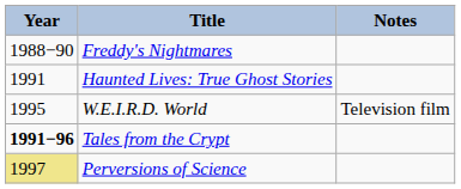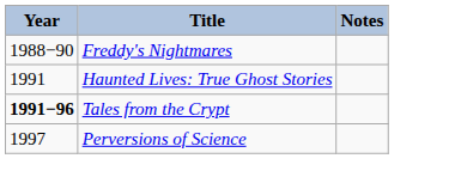 <table class="wikitable" style="font-size:95%;">
 <tr>
 <th style="background:#B0C4DE;">Year</th>
 <th style="background:#B0C4DE;">Title</th>
 <th style="background:#B0C4DE;">Notes</th>
 </tr>
 <tr>
 <td>1988−90</td>
 <td><em><a href='#'>Freddy's Nightmares</a></em></td>
 <td></td>
 </tr>
 <tr>
 <td>1991</td>
 <td><em><a href='#'>Haunted Lives: True Ghost Stories</a></em></td>
 <td></td>
 </tr>
 <tr>
-<td>1995</td>
-<td><em>W.E.I.R.D. World</em></td>
-<td>Television film</td>
-</tr>
-<tr>
 <td><strong>1991−96</strong></td>
 <td><em><a href='#'>Tales from the Crypt</a></em></td>
 <td></td>
 </tr>
 <tr>
-<td style="background: khaki;">1997</td>
+<td>1997</td>
 <td><em><a href='#'>Perversions of Science</a></em></td>
 <td></td>
 </tr>
 </table>
